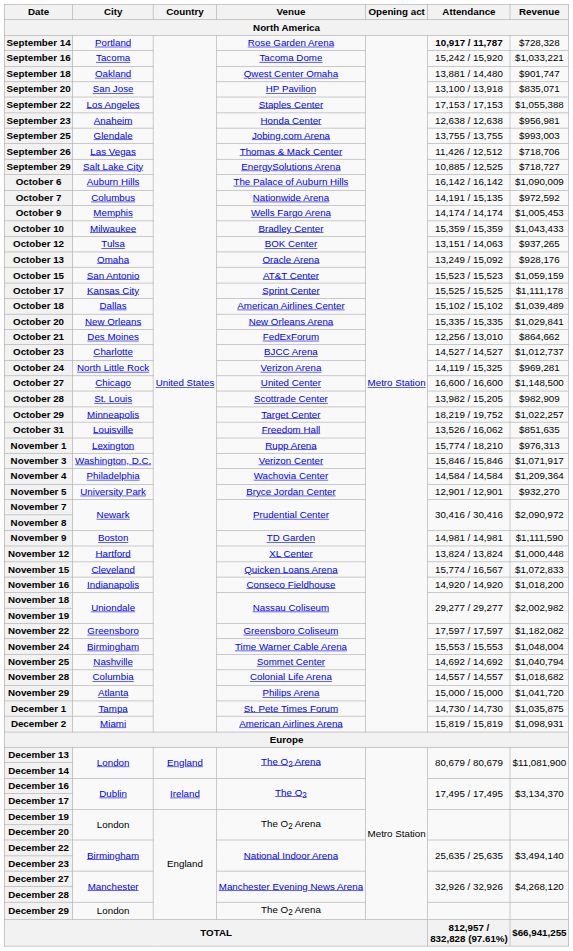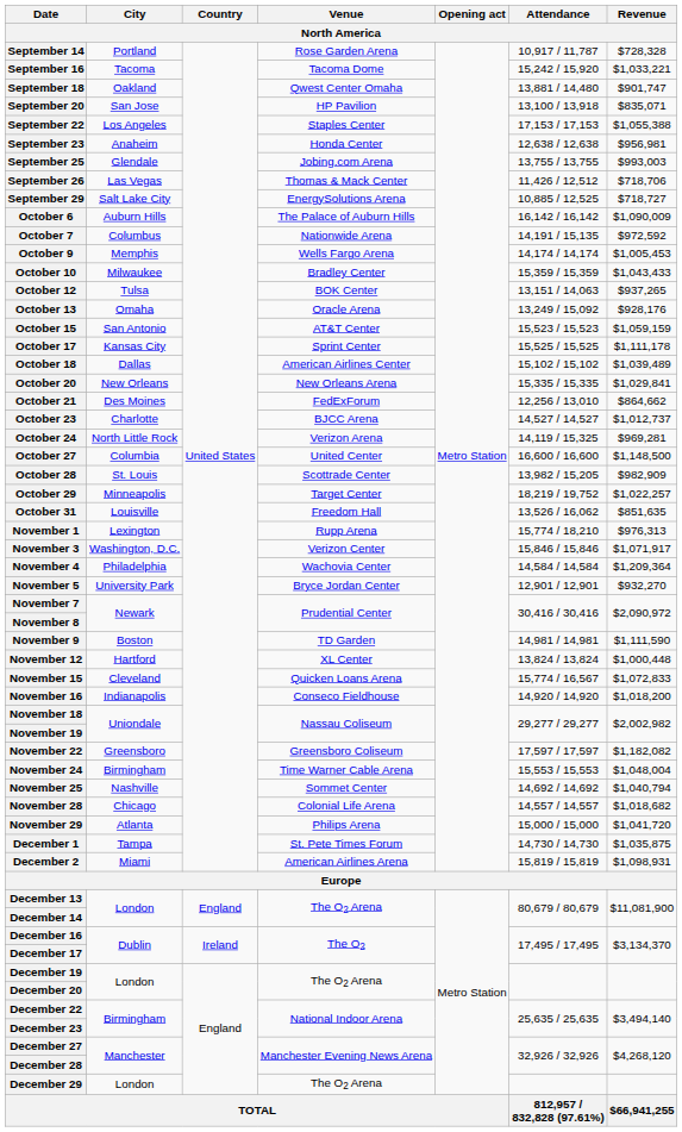 <table class="wikitable plainrowheaders" style="text-align:center;">
 <tr>
 <th scope="col">Date</th>
 <th scope="col">City</th>
 <th scope="col">Country</th>
 <th scope="col">Venue</th>
 <th scope="col">Opening act</th>
 <th scope="col">Attendance</th>
 <th scope="col">Revenue</th>
 </tr>
 <tr>
 <th colspan="7">North America</th>
 </tr>
 <tr>
 <th scope="row">September 14</th>
 <td><a href='#'>Portland</a></td>
 <td rowspan="45"><a href='#'>United States</a></td>
 <td><a href='#'>Rose Garden Arena</a></td>
 <td rowspan="45"><a href='#'>Metro Station</a></td>
-<td><strong>10,917 / 11,787</strong></td>
+<td>10,917 / 11,787</td>
 <td>$728,328</td>
 </tr>
 <tr>
 <th scope="row">September 16</th>
 <td><a href='#'>Tacoma</a></td>
 <td><a href='#'>Tacoma Dome</a></td>
 <td>15,242 / 15,920</td>
 <td>$1,033,221</td>
 </tr>
 <tr>
 <th scope="row">September 18</th>
 <td><a href='#'>Oakland</a></td>
 <td><a href='#'>Qwest Center Omaha</a></td>
 <td>13,881 / 14,480</td>
 <td>$901,747</td>
 </tr>
 <tr>
 <th scope="row">September 20</th>
 <td><a href='#'>San Jose</a></td>
 <td><a href='#'>HP Pavilion</a></td>
 <td>13,100 / 13,918</td>
 <td>$835,071</td>
 </tr>
 <tr>
 <th scope="row">September 22</th>
 <td><a href='#'>Los Angeles</a></td>
 <td><a href='#'>Staples Center</a></td>
 <td>17,153 / 17,153</td>
 <td>$1,055,388</td>
 </tr>
 <tr>
 <th scope="row">September 23</th>
 <td><a href='#'>Anaheim</a></td>
 <td><a href='#'>Honda Center</a></td>
 <td>12,638 / 12,638</td>
 <td>$956,981</td>
 </tr>
 <tr>
 <th scope="row">September 25</th>
 <td><a href='#'>Glendale</a></td>
 <td><a href='#'>Jobing.com Arena</a></td>
 <td>13,755 / 13,755</td>
 <td>$993,003</td>
 </tr>
 <tr>
 <th scope="row">September 26</th>
 <td><a href='#'>Las Vegas</a></td>
 <td><a href='#'>Thomas & Mack Center</a></td>
 <td>11,426 / 12,512</td>
 <td>$718,706</td>
 </tr>
 <tr>
 <th scope="row">September 29</th>
 <td><a href='#'>Salt Lake City</a></td>
 <td><a href='#'>EnergySolutions Arena</a></td>
 <td>10,885 / 12,525</td>
 <td>$718,727</td>
 </tr>
 <tr>
 <th scope="row">October 6</th>
 <td><a href='#'>Auburn Hills</a></td>
 <td><a href='#'>The Palace of Auburn Hills</a></td>
 <td>16,142 / 16,142</td>
 <td>$1,090,009</td>
 </tr>
 <tr>
 <th scope="row">October 7</th>
 <td><a href='#'>Columbus</a></td>
 <td><a href='#'>Nationwide Arena</a></td>
 <td>14,191 / 15,135</td>
 <td>$972,592</td>
 </tr>
 <tr>
 <th scope="row">October 9</th>
 <td><a href='#'>Memphis</a></td>
 <td><a href='#'>Wells Fargo Arena</a></td>
 <td>14,174 / 14,174</td>
 <td>$1,005,453</td>
 </tr>
 <tr>
 <th scope="row">October 10</th>
 <td><a href='#'>Milwaukee</a></td>
 <td><a href='#'>Bradley Center</a></td>
 <td>15,359 / 15,359</td>
 <td>$1,043,433</td>
 </tr>
 <tr>
 <th scope="row">October 12</th>
 <td><a href='#'>Tulsa</a></td>
 <td><a href='#'>BOK Center</a></td>
 <td>13,151 / 14,063</td>
 <td>$937,265</td>
 </tr>
 <tr>
 <th scope="row">October 13</th>
 <td><a href='#'>Omaha</a></td>
 <td><a href='#'>Oracle Arena</a></td>
 <td>13,249 / 15,092</td>
 <td>$928,176</td>
 </tr>
 <tr>
 <th scope="row">October 15</th>
 <td><a href='#'>San Antonio</a></td>
 <td><a href='#'>AT&T Center</a></td>
 <td>15,523 / 15,523</td>
 <td>$1,059,159</td>
 </tr>
 <tr>
 <th scope="row">October 17</th>
 <td><a href='#'>Kansas City</a></td>
 <td><a href='#'>Sprint Center</a></td>
 <td>15,525 / 15,525</td>
 <td>$1,111,178</td>
 </tr>
 <tr>
 <th scope="row">October 18</th>
 <td><a href='#'>Dallas</a></td>
 <td><a href='#'>American Airlines Center</a></td>
 <td>15,102 / 15,102</td>
 <td>$1,039,489</td>
 </tr>
 <tr>
 <th scope="row">October 20</th>
 <td><a href='#'>New Orleans</a></td>
 <td><a href='#'>New Orleans Arena</a></td>
 <td>15,335 / 15,335</td>
 <td>$1,029,841</td>
 </tr>
 <tr>
 <th scope="row">October 21</th>
 <td><a href='#'>Des Moines</a></td>
 <td><a href='#'>FedExForum</a></td>
 <td>12,256 / 13,010</td>
 <td>$864,662</td>
 </tr>
 <tr>
 <th scope="row">October 23</th>
 <td><a href='#'>Charlotte</a></td>
 <td><a href='#'>BJCC Arena</a></td>
 <td>14,527 / 14,527</td>
 <td>$1,012,737</td>
 </tr>
 <tr>
 <th scope="row">October 24</th>
 <td><a href='#'>North Little Rock</a></td>
 <td><a href='#'>Verizon Arena</a></td>
 <td>14,119 / 15,325</td>
 <td>$969,281</td>
 </tr>
 <tr>
 <th scope="row">October 27</th>
-<td><a href='#'>Chicago</a></td>
+<td><a href='#'>Columbia</a></td>
 <td><a href='#'>United Center</a></td>
 <td>16,600 / 16,600</td>
 <td>$1,148,500</td>
 </tr>
 <tr>
 <th scope="row">October 28</th>
 <td><a href='#'>St. Louis</a></td>
 <td><a href='#'>Scottrade Center</a></td>
 <td>13,982 / 15,205</td>
 <td>$982,909</td>
 </tr>
 <tr>
 <th scope="row">October 29</th>
 <td><a href='#'>Minneapolis</a></td>
 <td><a href='#'>Target Center</a></td>
 <td>18,219 / 19,752</td>
 <td>$1,022,257</td>
 </tr>
 <tr>
 <th scope="row">October 31</th>
 <td><a href='#'>Louisville</a></td>
 <td><a href='#'>Freedom Hall</a></td>
 <td>13,526 / 16,062</td>
 <td>$851,635</td>
 </tr>
 <tr>
 <th scope="row">November 1</th>
 <td><a href='#'>Lexington</a></td>
 <td><a href='#'>Rupp Arena</a></td>
 <td>15,774 / 18,210</td>
 <td>$976,313</td>
 </tr>
 <tr>
 <th scope="row">November 3</th>
 <td><a href='#'>Washington, D.C.</a></td>
 <td><a href='#'>Verizon Center</a></td>
 <td>15,846 / 15,846</td>
 <td>$1,071,917</td>
 </tr>
 <tr>
 <th scope="row">November 4</th>
 <td><a href='#'>Philadelphia</a></td>
 <td><a href='#'>Wachovia Center</a></td>
 <td>14,584 / 14,584</td>
 <td>$1,209,364</td>
 </tr>
 <tr>
 <th scope="row">November 5</th>
 <td><a href='#'>University Park</a></td>
 <td><a href='#'>Bryce Jordan Center</a></td>
 <td>12,901 / 12,901</td>
 <td>$932,270</td>
 </tr>
 <tr>
 <th scope="row">November 7</th>
 <td rowspan="2"><a href='#'>Newark</a></td>
 <td rowspan="2"><a href='#'>Prudential Center</a></td>
 <td rowspan="2">30,416 / 30,416</td>
 <td rowspan="2">$2,090,972</td>
 </tr>
 <tr>
 <th scope="row">November 8</th>
 </tr>
 <tr>
 <th scope="row">November 9</th>
 <td><a href='#'>Boston</a></td>
 <td><a href='#'>TD Garden</a></td>
 <td>14,981 / 14,981</td>
 <td>$1,111,590</td>
 </tr>
 <tr>
 <th scope="row">November 12</th>
 <td><a href='#'>Hartford</a></td>
 <td><a href='#'>XL Center</a></td>
 <td>13,824 / 13,824</td>
 <td>$1,000,448</td>
 </tr>
 <tr>
 <th scope="row">November 15</th>
 <td><a href='#'>Cleveland</a></td>
 <td><a href='#'>Quicken Loans Arena</a></td>
 <td>15,774 / 16,567</td>
 <td>$1,072,833</td>
 </tr>
 <tr>
 <th scope="row">November 16</th>
 <td><a href='#'>Indianapolis</a></td>
 <td><a href='#'>Conseco Fieldhouse</a></td>
 <td>14,920 / 14,920</td>
 <td>$1,018,200</td>
 </tr>
 <tr>
 <th scope="row">November 18</th>
 <td rowspan="2"><a href='#'>Uniondale</a></td>
 <td rowspan="2"><a href='#'>Nassau Coliseum</a></td>
 <td rowspan="2">29,277 / 29,277</td>
 <td rowspan="2">$2,002,982</td>
 </tr>
 <tr>
 <th scope="row">November 19</th>
 </tr>
 <tr>
 <th scope="row">November 22</th>
 <td><a href='#'>Greensboro</a></td>
 <td><a href='#'>Greensboro Coliseum</a></td>
 <td>17,597 / 17,597</td>
 <td>$1,182,082</td>
 </tr>
 <tr>
 <th scope="row">November 24</th>
 <td><a href='#'>Birmingham</a></td>
 <td><a href='#'>Time Warner Cable Arena</a></td>
 <td>15,553 / 15,553</td>
 <td>$1,048,004</td>
 </tr>
 <tr>
 <th scope="row">November 25</th>
 <td><a href='#'>Nashville</a></td>
 <td><a href='#'>Sommet Center</a></td>
 <td>14,692 / 14,692</td>
 <td>$1,040,794</td>
 </tr>
 <tr>
 <th scope="row">November 28</th>
-<td><a href='#'>Columbia</a></td>
+<td><a href='#'>Chicago</a></td>
 <td><a href='#'>Colonial Life Arena</a></td>
 <td>14,557 / 14,557</td>
 <td>$1,018,682</td>
 </tr>
 <tr>
 <th scope="row">November 29</th>
 <td><a href='#'>Atlanta</a></td>
 <td><a href='#'>Philips Arena</a></td>
 <td>15,000 / 15,000</td>
 <td>$1,041,720</td>
 </tr>
 <tr>
 <th scope="row">December 1</th>
 <td><a href='#'>Tampa</a></td>
 <td><a href='#'>St. Pete Times Forum</a></td>
 <td>14,730 / 14,730</td>
 <td>$1,035,875</td>
 </tr>
 <tr>
 <th scope="row">December 2</th>
 <td><a href='#'>Miami</a></td>
 <td><a href='#'>American Airlines Arena</a></td>
 <td>15,819 / 15,819</td>
 <td>$1,098,931</td>
 </tr>
 <tr>
 <th colspan="7">Europe</th>
 </tr>
 <tr>
 <th scope="row">December 13</th>
 <td rowspan="2"><a href='#'>London</a></td>
 <td rowspan="2"><a href='#'>England</a></td>
 <td rowspan="2"><a href='#'>The O<sub>2</sub> Arena</a></td>
 <td rowspan="11">Metro Station</td>
 <td rowspan="2">80,679 / 80,679</td>
 <td rowspan="2">$11,081,900</td>
 </tr>
 <tr>
 <th scope="row">December 14</th>
 </tr>
 <tr>
 <th scope="row">December 16</th>
 <td rowspan="2"><a href='#'>Dublin</a></td>
 <td rowspan="2"><a href='#'>Ireland</a></td>
 <td rowspan="2"><a href='#'>The O<sub>2</sub></a></td>
 <td rowspan="2">17,495 / 17,495</td>
 <td rowspan="2">$3,134,370</td>
 </tr>
 <tr>
 <th scope="row">December 17</th>
 </tr>
 <tr>
 <th scope="row">December 19</th>
 <td rowspan="2">London</td>
 <td rowspan="7">England</td>
 <td rowspan="2">The O<sub>2</sub> Arena</td>
 <td rowspan="2"></td>
 <td rowspan="2"></td>
 </tr>
 <tr>
 <th scope="row">December 20</th>
 </tr>
 <tr>
 <th scope="row">December 22</th>
 <td rowspan="2"><a href='#'>Birmingham</a></td>
 <td rowspan="2"><a href='#'>National Indoor Arena</a></td>
 <td rowspan="2">25,635 / 25,635</td>
 <td rowspan="2">$3,494,140</td>
 </tr>
 <tr>
 <th scope="row">December 23</th>
 </tr>
 <tr>
 <th scope="row">December 27</th>
 <td rowspan="2"><a href='#'>Manchester</a></td>
 <td rowspan="2"><a href='#'>Manchester Evening News Arena</a></td>
 <td rowspan="2">32,926 / 32,926</td>
 <td rowspan="2">$4,268,120</td>
 </tr>
 <tr>
 <th scope="row">December 28</th>
 </tr>
 <tr>
 <th scope="row">December 29</th>
 <td>London</td>
 <td>The O<sub>2</sub> Arena</td>
 <td></td>
 <td></td>
 </tr>
 <tr>
 <th colspan="5">TOTAL</th>
 <th>812,957 /<br>832,828 (97.61%)</th>
 <th>$66,941,255</th>
 </tr>
 </table>
